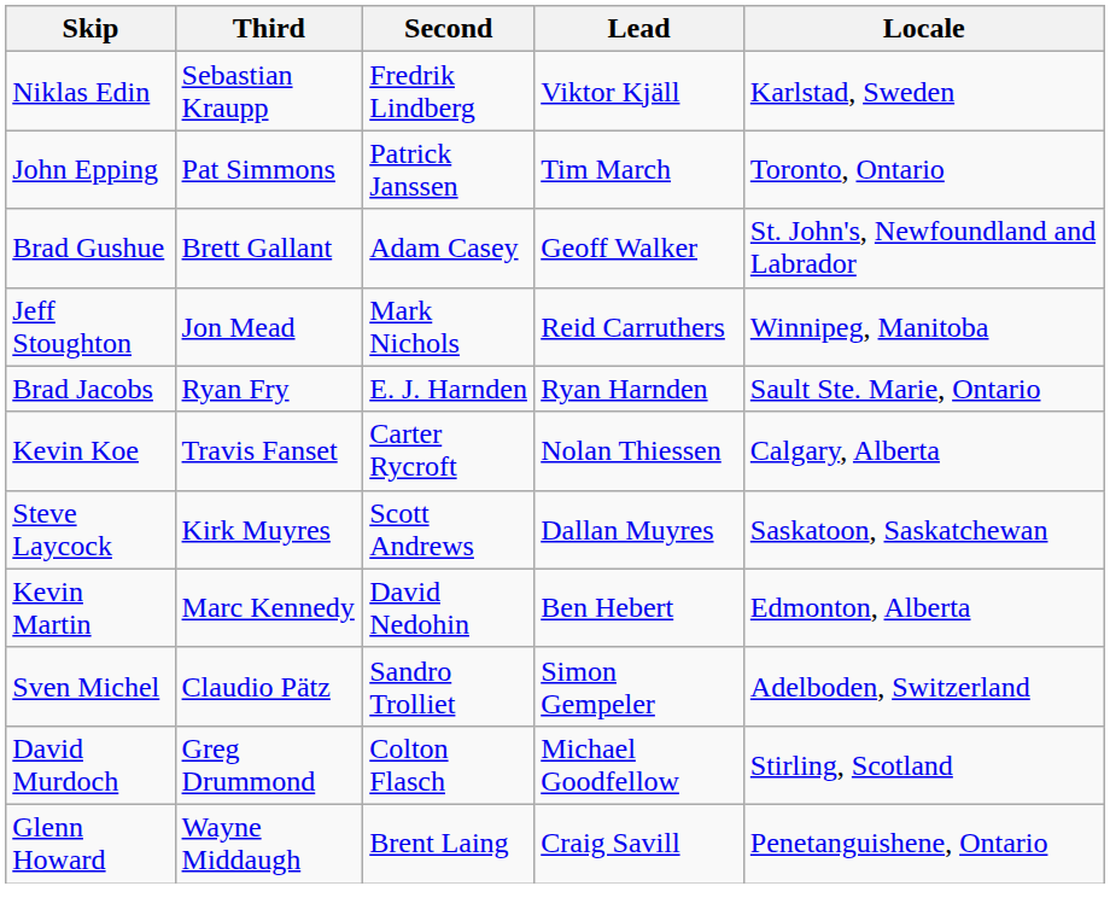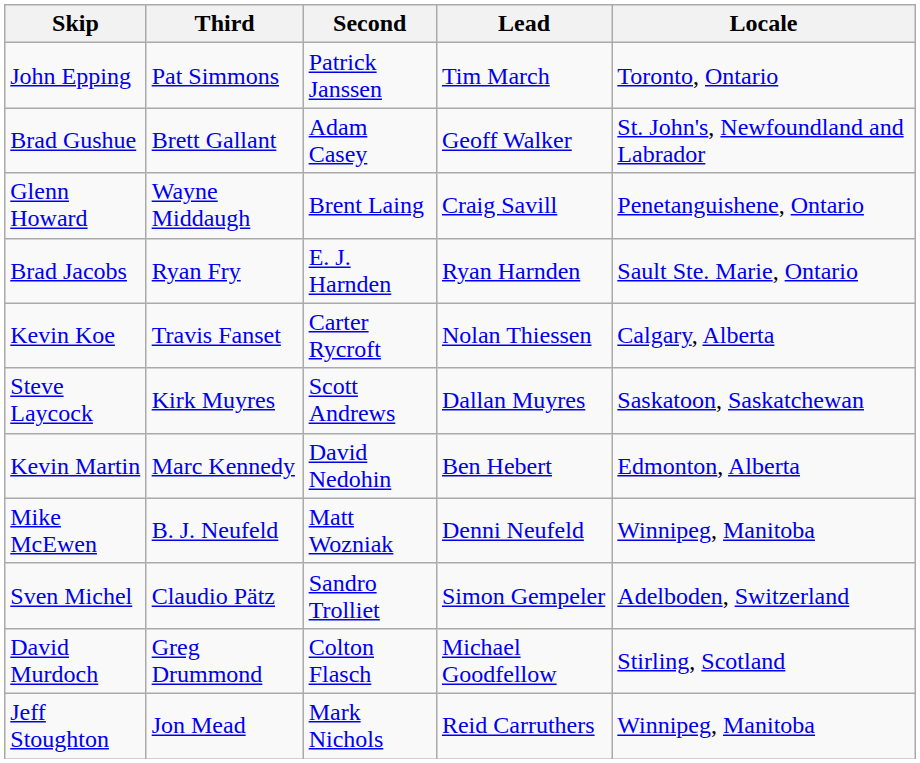 <table class=wikitable>
 <tr>
 <th>Skip</th>
 <th>Third</th>
 <th>Second</th>
 <th>Lead</th>
 <th>Locale</th>
-</tr>
-<tr>
-<td><a href='#'>Niklas Edin</a></td>
-<td><a href='#'>Sebastian Kraupp</a></td>
-<td><a href='#'>Fredrik Lindberg</a></td>
-<td><a href='#'>Viktor Kjäll</a></td>
-<td> <a href='#'>Karlstad</a>, <a href='#'>Sweden</a></td>
 </tr>
 <tr>
 <td><a href='#'>John Epping</a></td>
 <td><a href='#'>Pat Simmons</a></td>
 <td><a href='#'>Patrick Janssen</a></td>
 <td><a href='#'>Tim March</a></td>
 <td> <a href='#'>Toronto</a>, <a href='#'>Ontario</a></td>
 </tr>
 <tr>
 <td><a href='#'>Brad Gushue</a></td>
 <td><a href='#'>Brett Gallant</a></td>
 <td><a href='#'>Adam Casey</a></td>
 <td><a href='#'>Geoff Walker</a></td>
 <td> <a href='#'>St. John's</a>, <a href='#'>Newfoundland and Labrador</a></td>
 </tr>
 <tr>
-<td><a href='#'>Jeff Stoughton</a></td>
-<td><a href='#'>Jon Mead</a></td>
-<td><a href='#'>Mark Nichols</a></td>
-<td><a href='#'>Reid Carruthers</a></td>
-<td> <a href='#'>Winnipeg</a>, <a href='#'>Manitoba</a></td>
+<td><a href='#'>Glenn Howard</a></td>
+<td><a href='#'>Wayne Middaugh</a></td>
+<td><a href='#'>Brent Laing</a></td>
+<td><a href='#'>Craig Savill</a></td>
+<td> <a href='#'>Penetanguishene</a>, <a href='#'>Ontario</a></td>
 </tr>
 <tr>
 <td><a href='#'>Brad Jacobs</a></td>
 <td><a href='#'>Ryan Fry</a></td>
 <td><a href='#'>E. J. Harnden</a></td>
 <td><a href='#'>Ryan Harnden</a></td>
 <td> <a href='#'>Sault Ste. Marie</a>, <a href='#'>Ontario</a></td>
 </tr>
 <tr>
 <td><a href='#'>Kevin Koe</a></td>
 <td><a href='#'>Travis Fanset</a></td>
 <td><a href='#'>Carter Rycroft</a></td>
 <td><a href='#'>Nolan Thiessen</a></td>
 <td> <a href='#'>Calgary</a>, <a href='#'>Alberta</a></td>
 </tr>
 <tr>
 <td><a href='#'>Steve Laycock</a></td>
 <td><a href='#'>Kirk Muyres</a></td>
 <td><a href='#'>Scott Andrews</a></td>
 <td><a href='#'>Dallan Muyres</a></td>
 <td> <a href='#'>Saskatoon</a>, <a href='#'>Saskatchewan</a></td>
 </tr>
 <tr>
 <td><a href='#'>Kevin Martin</a></td>
 <td><a href='#'>Marc Kennedy</a></td>
 <td><a href='#'>David Nedohin</a></td>
 <td><a href='#'>Ben Hebert</a></td>
 <td> <a href='#'>Edmonton</a>, <a href='#'>Alberta</a></td>
 </tr>
 <tr>
+<td><a href='#'>Mike McEwen</a></td>
+<td><a href='#'>B. J. Neufeld</a></td>
+<td><a href='#'>Matt Wozniak</a></td>
+<td><a href='#'>Denni Neufeld</a></td>
+<td> <a href='#'>Winnipeg</a>, <a href='#'>Manitoba</a></td>
+</tr>
+<tr>
 <td><a href='#'>Sven Michel</a></td>
 <td><a href='#'>Claudio Pätz</a></td>
 <td><a href='#'>Sandro Trolliet</a></td>
 <td><a href='#'>Simon Gempeler</a></td>
 <td> <a href='#'>Adelboden</a>, <a href='#'>Switzerland</a></td>
 </tr>
 <tr>
 <td><a href='#'>David Murdoch</a></td>
 <td><a href='#'>Greg Drummond</a></td>
 <td><a href='#'>Colton Flasch</a></td>
 <td><a href='#'>Michael Goodfellow</a></td>
 <td> <a href='#'>Stirling</a>, <a href='#'>Scotland</a></td>
 </tr>
 <tr>
-<td><a href='#'>Glenn Howard</a></td>
-<td><a href='#'>Wayne Middaugh</a></td>
-<td><a href='#'>Brent Laing</a></td>
-<td><a href='#'>Craig Savill</a></td>
-<td> <a href='#'>Penetanguishene</a>, <a href='#'>Ontario</a></td>
+<td><a href='#'>Jeff Stoughton</a></td>
+<td><a href='#'>Jon Mead</a></td>
+<td><a href='#'>Mark Nichols</a></td>
+<td><a href='#'>Reid Carruthers</a></td>
+<td> <a href='#'>Winnipeg</a>, <a href='#'>Manitoba</a></td>
 </tr>
 </table>
